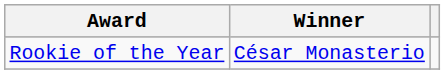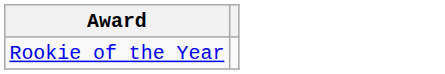 <table class="wikitable">
 <tr>
 <th>Award</th>
-<th>Winner</th>
 <th></th>
 </tr>
 <tr>
 <td><a href='#'>Rookie of the Year</a></td>
-<td> <a href='#'>César Monasterio</a></td>
 <td></td>
 </tr>
 </table>
